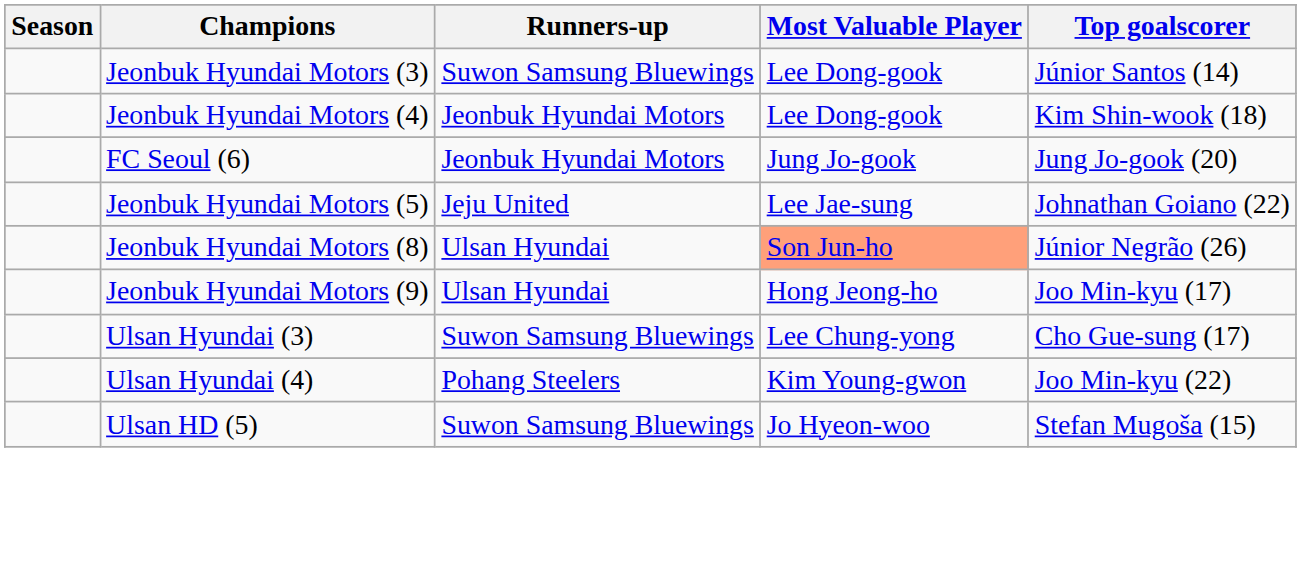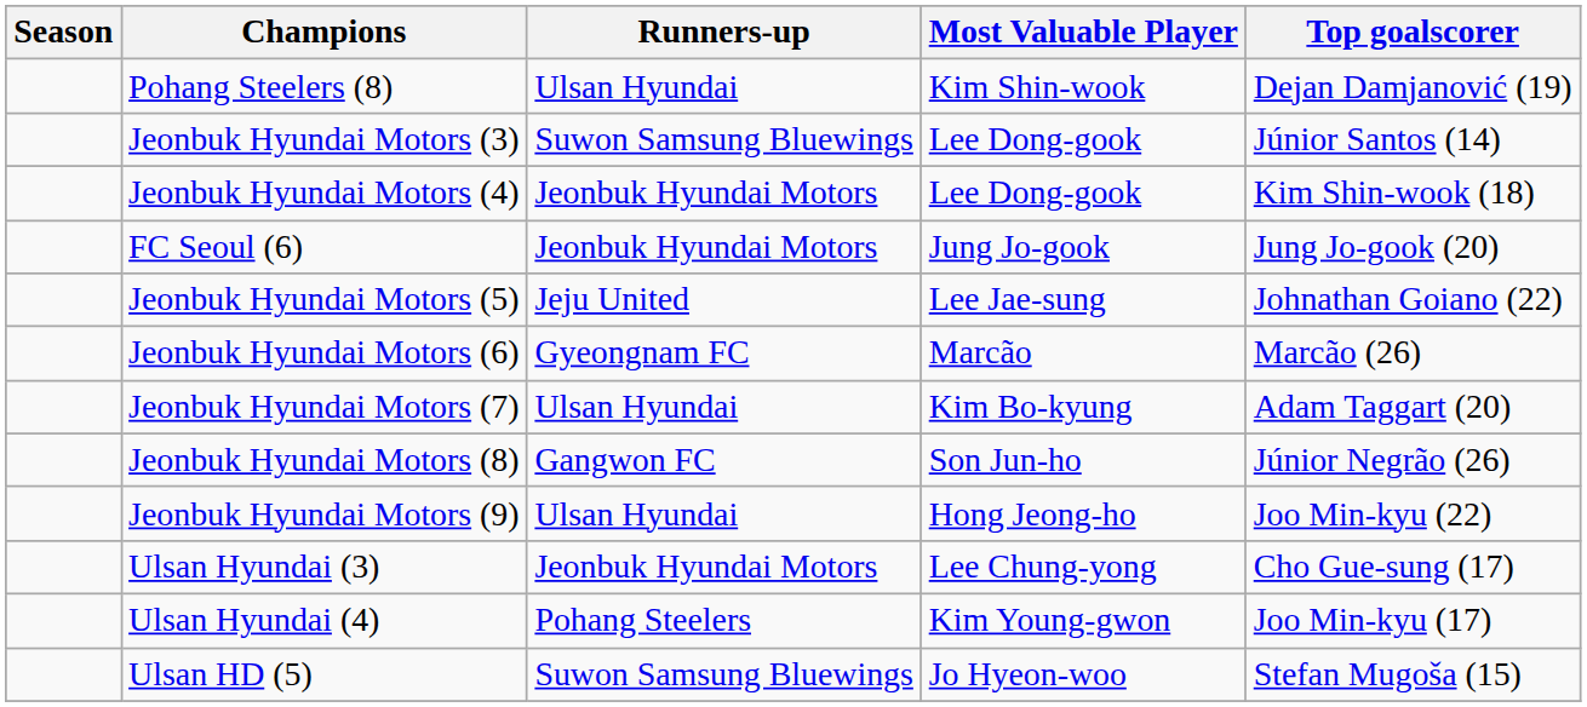 <table class="wikitable">
 <tr>
 <th>Season</th>
 <th>Champions</th>
 <th>Runners-up</th>
 <th><a href='#'>Most Valuable Player</a></th>
 <th><a href='#'>Top goalscorer</a></th>
+</tr>
+<tr>
+<td></td>
+<td><a href='#'>Pohang Steelers</a> (8)</td>
+<td><a href='#'>Ulsan Hyundai</a></td>
+<td> <a href='#'>Kim Shin-wook</a></td>
+<td> <a href='#'>Dejan Damjanović</a> (19)</td>
 </tr>
 <tr>
 <td></td>
 <td><a href='#'>Jeonbuk Hyundai Motors</a> (3)</td>
 <td><a href='#'>Suwon Samsung Bluewings</a></td>
 <td> <a href='#'>Lee Dong-gook</a></td>
 <td> <a href='#'>Júnior Santos</a> (14)</td>
 </tr>
 <tr>
 <td></td>
 <td><a href='#'>Jeonbuk Hyundai Motors</a> (4)</td>
 <td><a href='#'>Jeonbuk Hyundai Motors</a></td>
 <td> <a href='#'>Lee Dong-gook</a></td>
 <td> <a href='#'>Kim Shin-wook</a> (18)</td>
 </tr>
 <tr>
 <td></td>
 <td><a href='#'>FC Seoul</a> (6)</td>
 <td><a href='#'>Jeonbuk Hyundai Motors</a></td>
 <td> <a href='#'>Jung Jo-gook</a></td>
 <td> <a href='#'>Jung Jo-gook</a> (20)</td>
 </tr>
 <tr>
 <td></td>
 <td><a href='#'>Jeonbuk Hyundai Motors</a> (5)</td>
 <td><a href='#'>Jeju United</a></td>
 <td> <a href='#'>Lee Jae-sung</a></td>
 <td> <a href='#'>Johnathan Goiano</a> (22)</td>
 </tr>
 <tr>
 <td></td>
+<td><a href='#'>Jeonbuk Hyundai Motors</a> (6)</td>
+<td><a href='#'>Gyeongnam FC</a></td>
+<td> <a href='#'>Marcão</a></td>
+<td> <a href='#'>Marcão</a> (26)</td>
+</tr>
+<tr>
+<td></td>
+<td><a href='#'>Jeonbuk Hyundai Motors</a> (7)</td>
+<td><a href='#'>Ulsan Hyundai</a></td>
+<td> <a href='#'>Kim Bo-kyung</a></td>
+<td> <a href='#'>Adam Taggart</a> (20)</td>
+</tr>
+<tr>
+<td></td>
 <td><a href='#'>Jeonbuk Hyundai Motors</a> (8)</td>
-<td><a href='#'>Ulsan Hyundai</a></td>
-<td style="background: lightsalmon;"> <a href='#'>Son Jun-ho</a></td>
+<td><a href='#'>Gangwon FC</a></td>
+<td> <a href='#'>Son Jun-ho</a></td>
 <td> <a href='#'>Júnior Negrão</a> (26)</td>
 </tr>
 <tr>
 <td></td>
 <td><a href='#'>Jeonbuk Hyundai Motors</a> (9)</td>
 <td><a href='#'>Ulsan Hyundai</a></td>
 <td> <a href='#'>Hong Jeong-ho</a></td>
-<td> <a href='#'>Joo Min-kyu</a> (17)</td>
+<td> <a href='#'>Joo Min-kyu</a> (22)</td>
 </tr>
 <tr>
 <td></td>
 <td><a href='#'>Ulsan Hyundai</a> (3)</td>
-<td><a href='#'>Suwon Samsung Bluewings</a></td>
+<td><a href='#'>Jeonbuk Hyundai Motors</a></td>
 <td> <a href='#'>Lee Chung-yong</a></td>
 <td> <a href='#'>Cho Gue-sung</a> (17)</td>
 </tr>
 <tr>
 <td></td>
 <td><a href='#'>Ulsan Hyundai</a> (4)</td>
 <td><a href='#'>Pohang Steelers</a></td>
 <td> <a href='#'>Kim Young-gwon</a></td>
-<td> <a href='#'>Joo Min-kyu</a> (22)</td>
+<td> <a href='#'>Joo Min-kyu</a> (17)</td>
 </tr>
 <tr>
 <td></td>
 <td><a href='#'>Ulsan HD</a> (5)</td>
 <td><a href='#'>Suwon Samsung Bluewings</a></td>
 <td> <a href='#'>Jo Hyeon-woo</a></td>
 <td> <a href='#'>Stefan Mugoša</a> (15)</td>
 </tr>
 </table>
